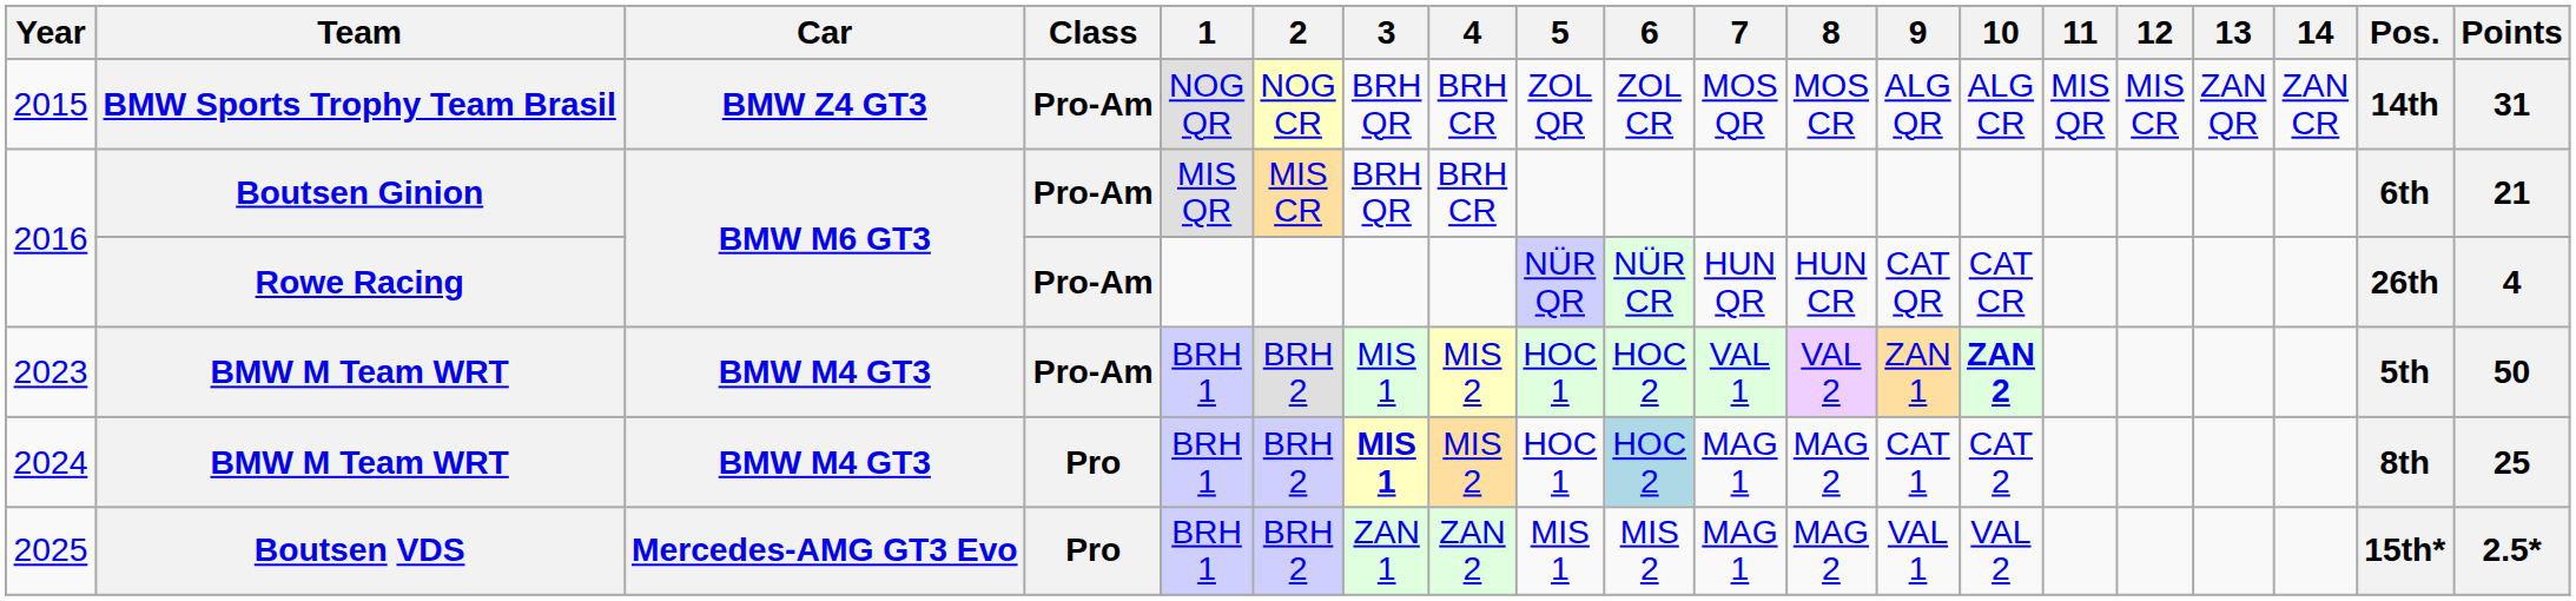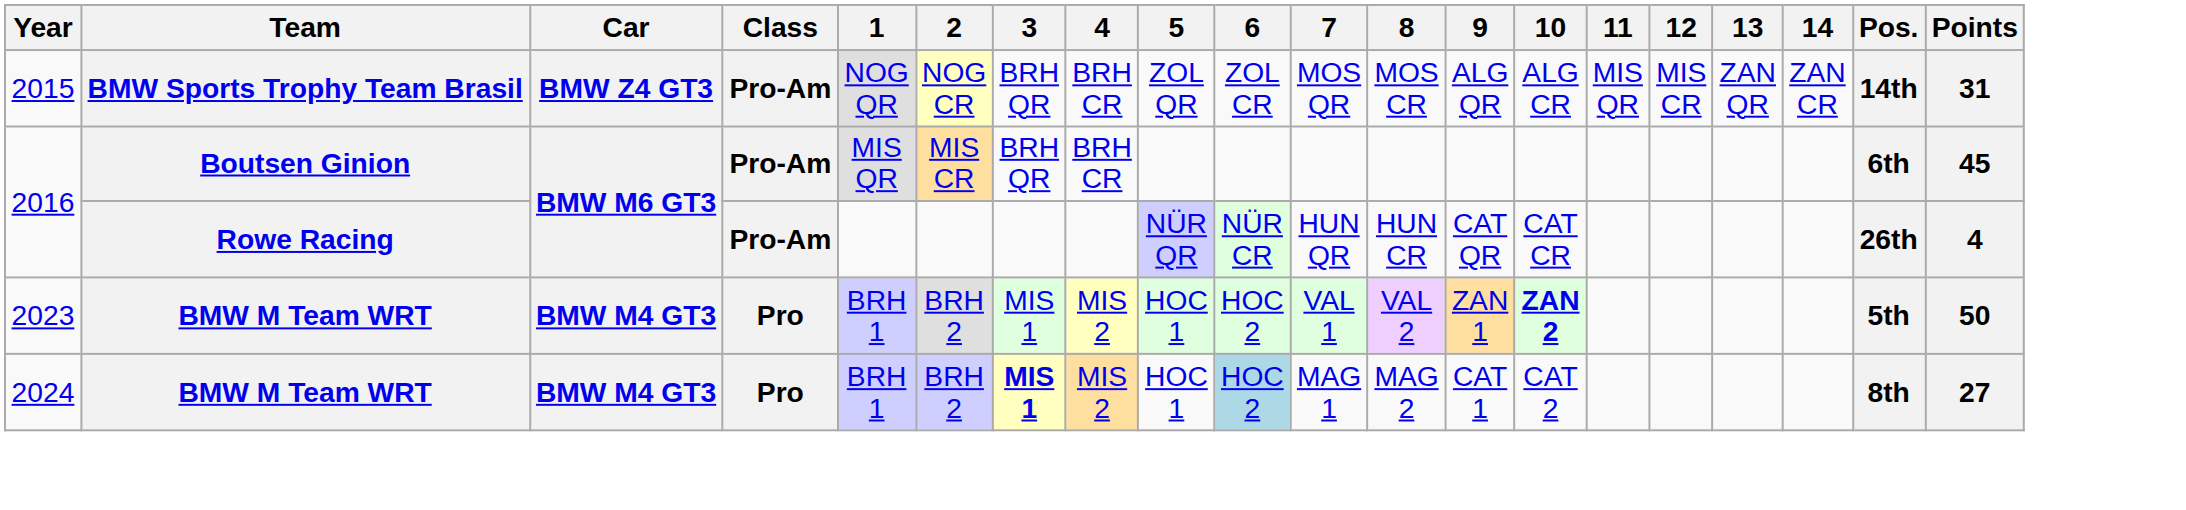 <table class="wikitable" border="1" style="text-align:center; font-size:90%;">
 <tr>
 <th>Year</th>
 <th>Team</th>
 <th>Car</th>
 <th>Class</th>
 <th>1</th>
 <th>2</th>
 <th>3</th>
 <th>4</th>
 <th>5</th>
 <th>6</th>
 <th>7</th>
 <th>8</th>
 <th>9</th>
 <th>10</th>
 <th>11</th>
 <th>12</th>
 <th>13</th>
 <th>14</th>
 <th>Pos.</th>
 <th>Points</th>
 </tr>
 <tr>
 <td><a href='#'>2015</a></td>
 <th><a href='#'>BMW Sports Trophy Team Brasil</a></th>
 <th><a href='#'>BMW Z4 GT3</a></th>
 <th>Pro-Am</th>
 <td style="background:#DFDFDF;"><a href='#'>NOG<br>QR</a><br></td>
 <td style="background:#FFFFBF;"><a href='#'>NOG<br>CR</a><br></td>
 <td><a href='#'>BRH<br>QR</a></td>
 <td><a href='#'>BRH<br>CR</a></td>
 <td><a href='#'>ZOL<br>QR</a></td>
 <td><a href='#'>ZOL<br>CR</a></td>
 <td><a href='#'>MOS<br>QR</a></td>
 <td><a href='#'>MOS<br>CR</a></td>
 <td><a href='#'>ALG<br>QR</a></td>
 <td><a href='#'>ALG<br>CR</a></td>
 <td><a href='#'>MIS<br>QR</a></td>
 <td><a href='#'>MIS<br>CR</a></td>
 <td><a href='#'>ZAN<br>QR</a></td>
 <td><a href='#'>ZAN<br>CR</a></td>
 <th>14th</th>
 <th>31</th>
 </tr>
 <tr>
 <td rowspan=2><a href='#'>2016</a></td>
 <th><a href='#'>Boutsen Ginion</a></th>
 <th rowspan=2><a href='#'>BMW M6 GT3</a></th>
 <th>Pro-Am</th>
 <td style="background:#DFDFDF;"><a href='#'>MIS<br>QR</a><br></td>
 <td style="background:#FFDF9F;"><a href='#'>MIS<br>CR</a><br></td>
 <td><a href='#'>BRH<br>QR</a></td>
 <td><a href='#'>BRH<br>CR</a></td>
 <td></td>
 <td></td>
 <td></td>
 <td></td>
 <td></td>
 <td></td>
 <td></td>
 <td></td>
 <td></td>
 <td></td>
 <th>6th</th>
-<th>21</th>
+<th>45</th>
 </tr>
 <tr>
 <th><a href='#'>Rowe Racing</a></th>
 <th>Pro-Am</th>
 <td></td>
 <td></td>
 <td></td>
 <td></td>
 <td style="background:#CFCFFF;"><a href='#'>NÜR<br>QR</a><br></td>
 <td style="background:#DFFFDF;"><a href='#'>NÜR<br>CR</a><br></td>
 <td><a href='#'>HUN<br>QR</a></td>
 <td><a href='#'>HUN<br>CR</a></td>
 <td><a href='#'>CAT<br>QR</a></td>
 <td><a href='#'>CAT<br>CR</a></td>
 <td></td>
 <td></td>
 <td></td>
 <td></td>
 <th>26th</th>
 <th>4</th>
 </tr>
 <tr>
 <td><a href='#'>2023</a></td>
 <th><a href='#'>BMW M Team WRT</a></th>
 <th><a href='#'>BMW M4 GT3</a></th>
-<th>Pro-Am</th>
+<th>Pro</th>
 <td style="background:#CFCFFF;"><a href='#'>BRH<br>1</a><br></td>
 <td style="background:#DFDFDF;"><a href='#'>BRH<br>2</a><br></td>
 <td style="background:#DFFFDF;"><a href='#'>MIS<br>1</a><br></td>
 <td style="background:#FFFFBF;"><a href='#'>MIS<br>2</a><br></td>
 <td style="background:#DFFFDF;"><a href='#'>HOC<br>1</a><br></td>
 <td style="background:#DFFFDF;"><a href='#'>HOC<br>2</a><br></td>
 <td style="background:#DFFFDF;"><a href='#'>VAL<br>1</a><br></td>
 <td style="background:#EFCFFF;"><a href='#'>VAL<br>2</a><br></td>
 <td style="background:#FFDF9F;"><a href='#'>ZAN<br>1</a><br></td>
 <td style="background:#DFFFDF;"><strong><a href='#'>ZAN<br>2</a></strong><br></td>
 <td></td>
 <td></td>
 <td></td>
 <td></td>
 <th>5th</th>
 <th>50</th>
 </tr>
 <tr>
 <td><a href='#'>2024</a></td>
 <th><a href='#'>BMW M Team WRT</a></th>
 <th><a href='#'>BMW M4 GT3</a></th>
 <th>Pro</th>
 <td style="background:#CFCFFF;"><a href='#'>BRH<br>1</a><br></td>
 <td style="background:#CFCFFF;"><a href='#'>BRH<br>2</a><br></td>
 <td style="background:#FFFFBF;"><strong><a href='#'>MIS<br>1</a></strong><br></td>
 <td style="background:#FFDF9F;"><a href='#'>MIS<br>2</a><br></td>
 <td><a href='#'>HOC<br>1</a></td>
 <td style="background: lightblue;"><a href='#'>HOC<br>2</a></td>
 <td><a href='#'>MAG<br>1</a></td>
 <td><a href='#'>MAG<br>2</a></td>
 <td><a href='#'>CAT<br>1</a></td>
 <td><a href='#'>CAT<br>2</a></td>
 <td></td>
 <td></td>
 <td></td>
 <td></td>
 <th>8th</th>
-<th>25</th>
-</tr>
-<tr>
-<td><a href='#'>2025</a></td>
-<th><a href='#'>Boutsen</a> <a href='#'>VDS</a></th>
-<th><a href='#'>Mercedes-AMG GT3 Evo</a></th>
-<th>Pro</th>
-<td style="background:#CFCFFF;"><a href='#'>BRH<br>1</a><br></td>
-<td style="background:#CFCFFF;"><a href='#'>BRH<br>2</a><br></td>
-<td style="background:#DFFFDF;"><a href='#'>ZAN<br>1</a><br></td>
-<td style="background:#DFFFDF;"><a href='#'>ZAN<br>2</a><br></td>
-<td style="background:#;"><a href='#'>MIS<br>1</a><br></td>
-<td style="background:#;"><a href='#'>MIS<br>2</a><br></td>
-<td style="background:#;"><a href='#'>MAG<br>1</a><br></td>
-<td style="background:#;"><a href='#'>MAG<br>2</a><br></td>
-<td style="background:#;"><a href='#'>VAL<br>1</a><br></td>
-<td style="background:#;"><a href='#'>VAL<br>2</a><br></td>
-<td></td>
-<td></td>
-<td></td>
-<td></td>
-<th>15th*</th>
-<th>2.5*</th>
+<th>27</th>
 </tr>
 </table>
